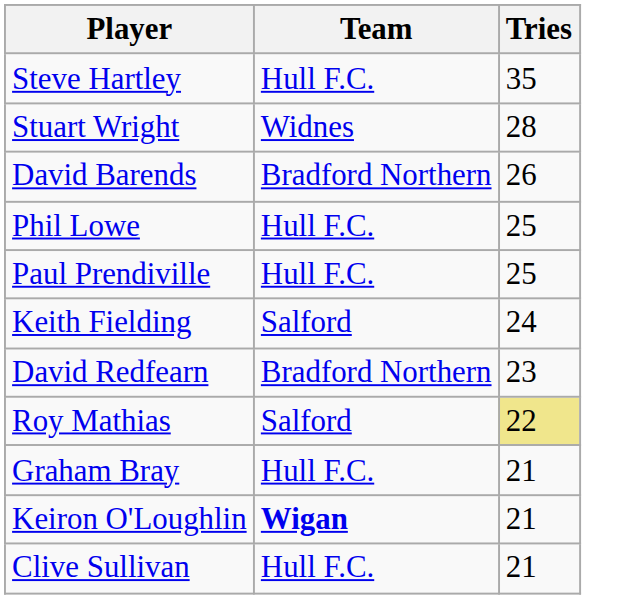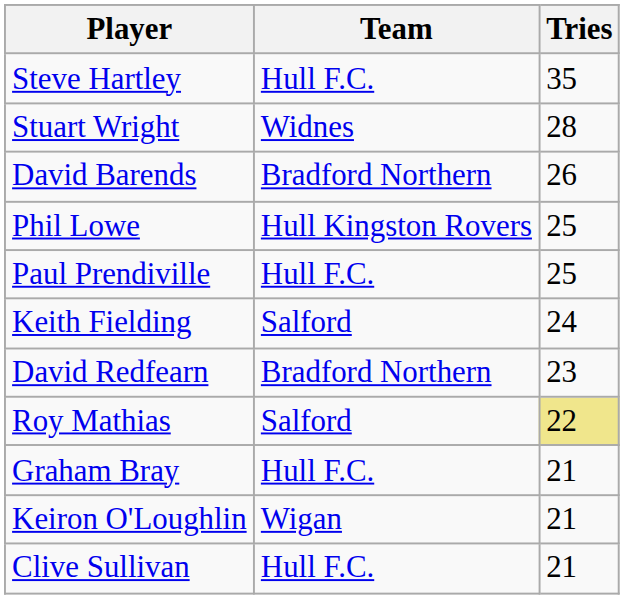 <table class="wikitable" style="text-align:left;">
 <tr>
 <th>Player</th>
 <th>Team</th>
 <th>Tries</th>
 </tr>
 <tr>
 <td><a href='#'>Steve Hartley</a></td>
 <td><a href='#'>Hull F.C.</a></td>
 <td>35</td>
 </tr>
 <tr>
 <td><a href='#'>Stuart Wright</a></td>
 <td><a href='#'>Widnes</a></td>
 <td>28</td>
 </tr>
 <tr>
 <td><a href='#'>David Barends</a></td>
 <td><a href='#'>Bradford Northern</a></td>
 <td>26</td>
 </tr>
 <tr>
 <td><a href='#'>Phil Lowe</a></td>
-<td><a href='#'>Hull F.C.</a></td>
+<td><a href='#'>Hull Kingston Rovers</a></td>
 <td>25</td>
 </tr>
 <tr>
 <td><a href='#'>Paul Prendiville</a></td>
 <td><a href='#'>Hull F.C.</a></td>
 <td>25</td>
 </tr>
 <tr>
 <td><a href='#'>Keith Fielding</a></td>
 <td><a href='#'>Salford</a></td>
 <td>24</td>
 </tr>
 <tr>
 <td><a href='#'>David Redfearn</a></td>
 <td><a href='#'>Bradford Northern</a></td>
 <td>23</td>
 </tr>
 <tr>
 <td><a href='#'>Roy Mathias</a></td>
 <td><a href='#'>Salford</a></td>
 <td style="background: khaki;">22</td>
 </tr>
 <tr>
 <td><a href='#'>Graham Bray</a></td>
 <td><a href='#'>Hull F.C.</a></td>
 <td>21</td>
 </tr>
 <tr>
 <td><a href='#'>Keiron O'Loughlin</a></td>
-<td><strong><a href='#'>Wigan</a></strong></td>
+<td><a href='#'>Wigan</a></td>
 <td>21</td>
 </tr>
 <tr>
 <td><a href='#'>Clive Sullivan</a></td>
 <td><a href='#'>Hull F.C.</a></td>
 <td>21</td>
 </tr>
 </table>
